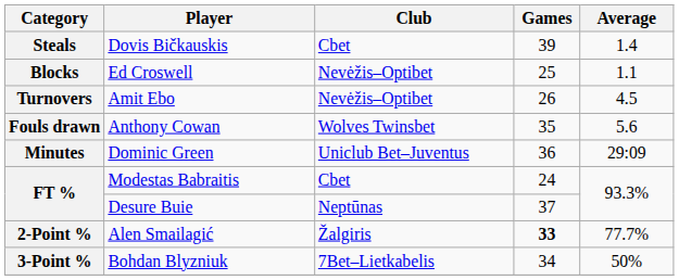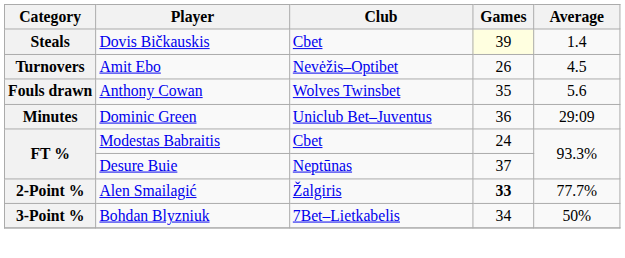 <table class="wikitable">
 <tr>
 <th>Category</th>
 <th width=190>Player</th>
 <th width=180>Club</th>
 <th width=55>Games</th>
 <th width=80>Average</th>
 </tr>
 <tr>
 <th>Steals</th>
 <td> <a href='#'>Dovis Bičkauskis</a></td>
 <td><a href='#'>Cbet</a></td>
-<td style="text-align: center;">39</td>
+<td style="background: lightyellow; text-align: center;">39</td>
 <td style="text-align: center;">1.4</td>
-</tr>
-<tr>
-<th>Blocks</th>
-<td> <a href='#'>Ed Croswell</a></td>
-<td><a href='#'>Nevėžis–Optibet</a></td>
-<td style="text-align: center;">25</td>
-<td style="text-align: center;">1.1</td>
 </tr>
 <tr>
 <th>Turnovers</th>
 <td> <a href='#'>Amit Ebo</a></td>
 <td><a href='#'>Nevėžis–Optibet</a></td>
 <td style="text-align: center;">26</td>
 <td style="text-align: center;">4.5</td>
 </tr>
 <tr>
 <th>Fouls drawn</th>
 <td> <a href='#'>Anthony Cowan</a></td>
 <td><a href='#'>Wolves Twinsbet</a></td>
 <td style="text-align: center;">35</td>
 <td style="text-align: center;">5.6</td>
 </tr>
 <tr>
 <th>Minutes</th>
 <td> <a href='#'>Dominic Green</a></td>
 <td><a href='#'>Uniclub Bet–Juventus</a></td>
 <td style="text-align: center;">36</td>
 <td style="text-align: center;">29:09</td>
 </tr>
 <tr>
 <th rowspan="2">FT %</th>
 <td> <a href='#'>Modestas Babraitis</a></td>
 <td><a href='#'>Cbet</a></td>
 <td style="text-align: center;">24</td>
 <td rowspan="2" style="text-align: center;">93.3%</td>
 </tr>
 <tr>
 <td> <a href='#'>Desure Buie</a></td>
 <td><a href='#'>Neptūnas</a></td>
 <td style="text-align: center;">37</td>
 </tr>
 <tr>
 <th>2-Point %</th>
 <td> <a href='#'>Alen Smailagić</a></td>
 <td><a href='#'>Žalgiris</a></td>
 <td style="text-align: center;"><strong>33</strong></td>
 <td style="text-align: center;">77.7%</td>
 </tr>
 <tr>
 <th>3-Point %</th>
 <td> <a href='#'>Bohdan Blyzniuk</a></td>
 <td><a href='#'>7Bet–Lietkabelis</a></td>
 <td style="text-align: center;">34</td>
 <td style="text-align: center;">50%</td>
 </tr>
 <tr>
 </tr>
 </table>
